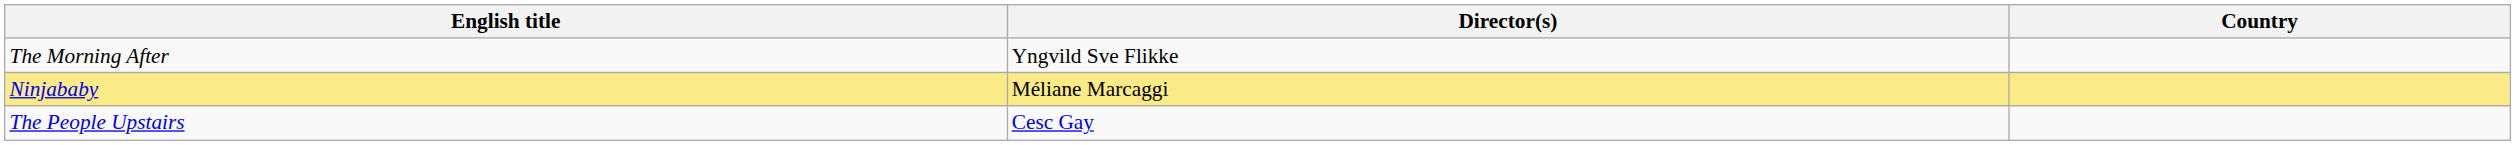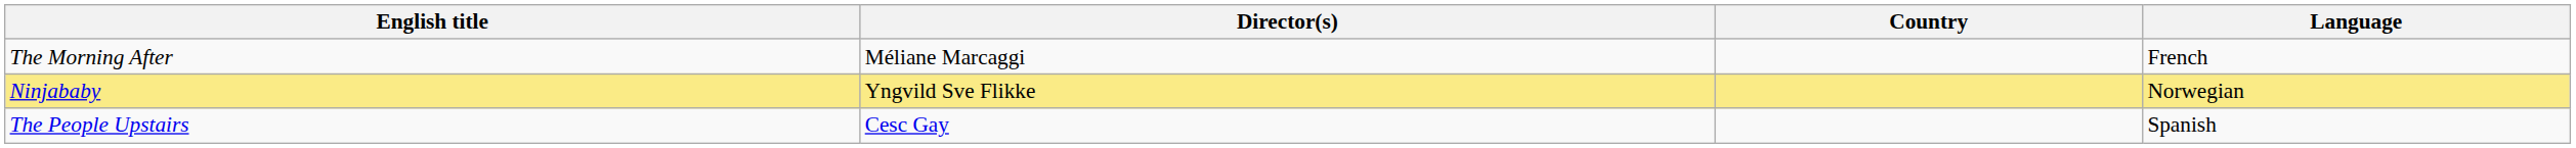 <table class="sortable wikitable" width="95%" cellpadding="5">
 <tr>
 <th width="20%">English title</th>
 <th width="20%">Director(s)</th>
 <th width="10%">Country</th>
+<th width="10%">Language</th>
 </tr>
 <tr>
 <td><em>The Morning After</em></td>
-<td>Yngvild Sve Flikke</td>
+<td>Méliane Marcaggi</td>
 <td></td>
+<td>French</td>
 </tr>
 <tr style="background:#FAEB86">
 <td><em><a href='#'>Ninjababy</a></em></td>
-<td>Méliane Marcaggi</td>
+<td>Yngvild Sve Flikke</td>
 <td></td>
+<td>Norwegian</td>
 </tr>
 <tr>
 <td><em><a href='#'>The People Upstairs</a></em></td>
 <td><a href='#'>Cesc Gay</a></td>
 <td></td>
+<td>Spanish</td>
 </tr>
 </table>
